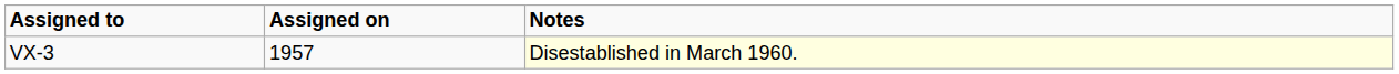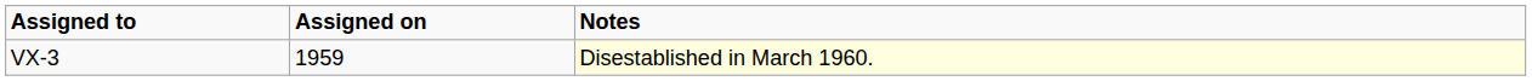 <table class="wikitable" style="width: 70%;">
 <tr>
 <td style="width: 200px;"><strong>Assigned to</strong></td>
 <td style="width: 200px;"><strong>Assigned on</strong></td>
 <td><strong>Notes</strong></td>
 </tr>
 <tr>
 <td>VX-3</td>
-<td>1957</td>
+<td>1959</td>
 <td style="background: lightyellow;">Disestablished in March 1960.</td>
 </tr>
 </table>
